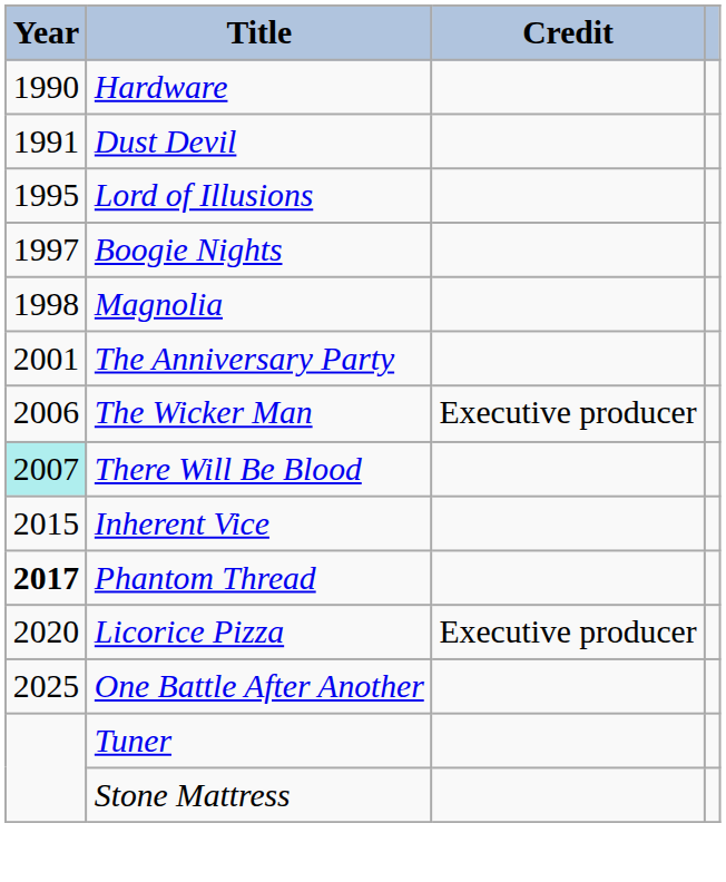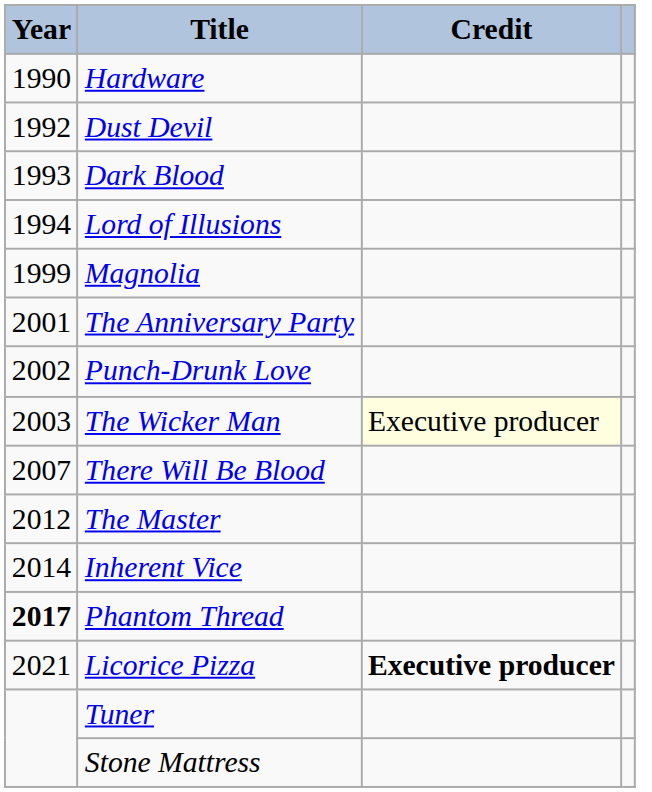 <table class="wikitable" style="font-size:95%;">
 <tr>
 <th style="background:#B0C4DE;">Year</th>
 <th style="background:#B0C4DE;">Title</th>
 <th style="background:#B0C4DE;">Credit</th>
 <th style="background:#B0C4DE;"></th>
 </tr>
 <tr>
 <td>1990</td>
 <td><em><a href='#'>Hardware</a></em></td>
 <td></td>
 <td></td>
 </tr>
 <tr>
-<td>1991</td>
+<td>1992</td>
 <td><em><a href='#'>Dust Devil</a></em></td>
 <td></td>
 <td></td>
 </tr>
 <tr>
-<td>1995</td>
+<td>1993</td>
+<td><em><a href='#'>Dark Blood</a></em></td>
+<td></td>
+<td></td>
+</tr>
+<tr>
+<td>1994</td>
 <td><em><a href='#'>Lord of Illusions</a></em></td>
 <td></td>
 <td></td>
 </tr>
 <tr>
-<td>1997</td>
-<td><em><a href='#'>Boogie Nights</a></em></td>
-<td></td>
-<td></td>
-</tr>
-<tr>
-<td>1998</td>
+<td>1999</td>
 <td><em><a href='#'>Magnolia</a></em></td>
 <td></td>
 <td></td>
 </tr>
 <tr>
 <td>2001</td>
 <td><em><a href='#'>The Anniversary Party</a></em></td>
 <td></td>
 <td></td>
 </tr>
 <tr>
-<td>2006</td>
-<td><em><a href='#'>The Wicker Man</a></em></td>
-<td>Executive producer</td>
+<td>2002</td>
+<td><em><a href='#'>Punch-Drunk Love</a></em></td>
+<td></td>
 <td></td>
 </tr>
 <tr>
-<td style="background: paleturquoise;">2007</td>
+<td>2003</td>
+<td><em><a href='#'>The Wicker Man</a></em></td>
+<td style="background: lightyellow;">Executive producer</td>
+<td></td>
+</tr>
+<tr>
+<td>2007</td>
 <td><em><a href='#'>There Will Be Blood</a></em></td>
 <td></td>
 <td></td>
 </tr>
 <tr>
-<td>2015</td>
+<td>2012</td>
+<td><em><a href='#'>The Master</a></em></td>
+<td></td>
+<td></td>
+</tr>
+<tr>
+<td>2014</td>
 <td><em><a href='#'>Inherent Vice</a></em></td>
 <td></td>
 <td></td>
 </tr>
 <tr>
 <td><strong>2017</strong></td>
 <td><em><a href='#'>Phantom Thread</a></em></td>
 <td></td>
 <td></td>
 </tr>
 <tr>
-<td>2020</td>
+<td>2021</td>
 <td><em><a href='#'>Licorice Pizza</a></em></td>
-<td>Executive producer</td>
-<td></td>
-</tr>
-<tr>
-<td>2025</td>
-<td><em><a href='#'>One Battle After Another</a></em></td>
-<td></td>
+<td><strong>Executive producer</strong></td>
 <td></td>
 </tr>
 <tr>
 <td rowspan=2></td>
 <td><em><a href='#'>Tuner</a></em></td>
 <td></td>
 <td></td>
 </tr>
 <tr>
 <td><em>Stone Mattress</em></td>
 <td></td>
 <td></td>
 </tr>
 </table>
